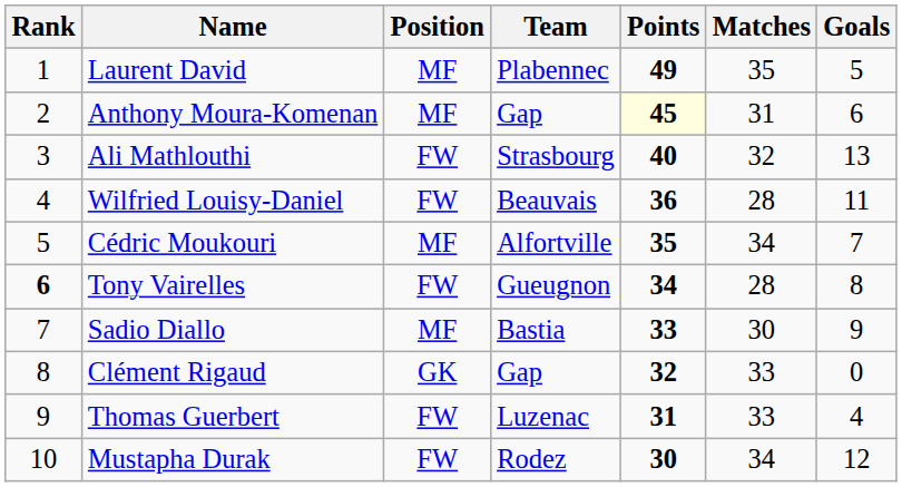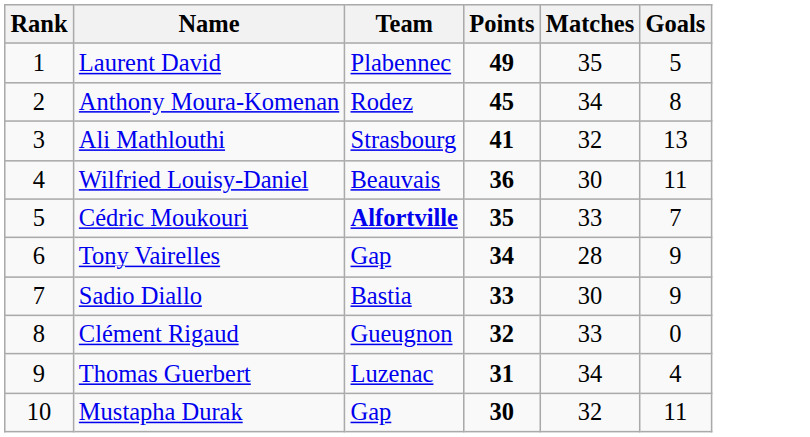 <table class="wikitable" style="text-align:center">
 <tr>
 <th>Rank</th>
 <th>Name</th>
-<th>Position</th>
 <th>Team</th>
 <th>Points</th>
 <th>Matches</th>
 <th>Goals</th>
 </tr>
 <tr>
 <td>1</td>
 <td align="left"><a href='#'>Laurent David</a></td>
-<td><a href='#'>MF</a></td>
 <td align="left"><a href='#'>Plabennec</a></td>
 <td><strong>49</strong></td>
 <td>35</td>
 <td>5</td>
 </tr>
 <tr>
 <td>2</td>
 <td align="left"><a href='#'>Anthony Moura-Komenan</a></td>
-<td><a href='#'>MF</a></td>
-<td align="left"><a href='#'>Gap</a></td>
-<td style="background: lightyellow;"><strong>45</strong></td>
-<td>31</td>
-<td>6</td>
+<td align="left"><a href='#'>Rodez</a></td>
+<td><strong>45</strong></td>
+<td>34</td>
+<td>8</td>
 </tr>
 <tr>
 <td>3</td>
 <td align="left"><a href='#'>Ali Mathlouthi</a></td>
-<td><a href='#'>FW</a></td>
 <td align="left"><a href='#'>Strasbourg</a></td>
-<td><strong>40</strong></td>
+<td><strong>41</strong></td>
 <td>32</td>
 <td>13</td>
 </tr>
 <tr>
 <td>4</td>
 <td align="left"><a href='#'>Wilfried Louisy-Daniel</a></td>
-<td><a href='#'>FW</a></td>
 <td align="left"><a href='#'>Beauvais</a></td>
 <td><strong>36</strong></td>
-<td>28</td>
+<td>30</td>
 <td>11</td>
 </tr>
 <tr>
 <td>5</td>
 <td align="left"><a href='#'>Cédric Moukouri</a></td>
-<td><a href='#'>MF</a></td>
-<td align="left"><a href='#'>Alfortville</a></td>
+<td align="left"><strong><a href='#'>Alfortville</a></strong></td>
 <td><strong>35</strong></td>
-<td>34</td>
+<td>33</td>
 <td>7</td>
 </tr>
 <tr>
-<td><strong>6</strong></td>
+<td>6</td>
 <td align="left"><a href='#'>Tony Vairelles</a></td>
-<td><a href='#'>FW</a></td>
-<td align="left"><a href='#'>Gueugnon</a></td>
+<td align="left"><a href='#'>Gap</a></td>
 <td><strong>34</strong></td>
 <td>28</td>
-<td>8</td>
+<td>9</td>
 </tr>
 <tr>
 <td>7</td>
 <td align="left"><a href='#'>Sadio Diallo</a></td>
-<td><a href='#'>MF</a></td>
 <td align="left"><a href='#'>Bastia</a></td>
 <td><strong>33</strong></td>
 <td>30</td>
 <td>9</td>
 </tr>
 <tr>
 <td>8</td>
 <td align="left"><a href='#'>Clément Rigaud</a></td>
-<td><a href='#'>GK</a></td>
-<td align="left"><a href='#'>Gap</a></td>
+<td align="left"><a href='#'>Gueugnon</a></td>
 <td><strong>32</strong></td>
 <td>33</td>
 <td>0</td>
 </tr>
 <tr>
 <td>9</td>
 <td align="left"><a href='#'>Thomas Guerbert</a></td>
-<td><a href='#'>FW</a></td>
 <td align="left"><a href='#'>Luzenac</a></td>
 <td><strong>31</strong></td>
-<td>33</td>
+<td>34</td>
 <td>4</td>
 </tr>
 <tr>
 <td>10</td>
 <td align="left"><a href='#'>Mustapha Durak</a></td>
-<td><a href='#'>FW</a></td>
-<td align="left"><a href='#'>Rodez</a></td>
+<td align="left"><a href='#'>Gap</a></td>
 <td><strong>30</strong></td>
-<td>34</td>
-<td>12</td>
+<td>32</td>
+<td>11</td>
 </tr>
 </table>
